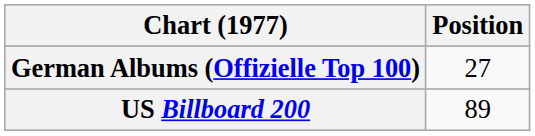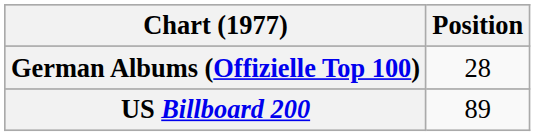 <table class="wikitable sortable plainrowheaders" style="text-align:center">
 <tr>
 <th scope="col">Chart (1977)</th>
 <th scope="col">Position</th>
 </tr>
 <tr>
 <th scope="row">German Albums (<a href='#'>Offizielle Top 100</a>)</th>
-<td>27</td>
+<td>28</td>
 </tr>
 <tr>
 <th scope="row">US <em><a href='#'>Billboard 200</a></em></th>
 <td>89</td>
 </tr>
 </table>
